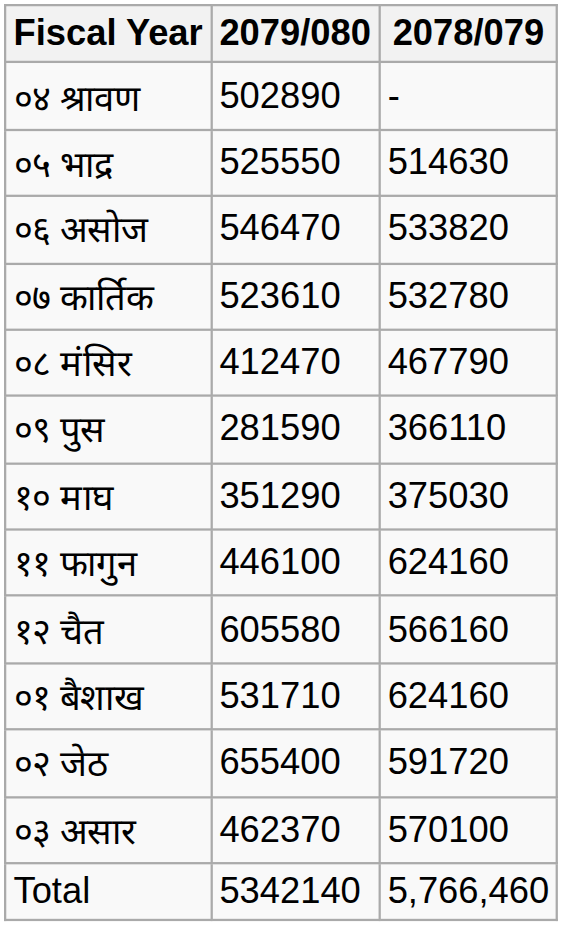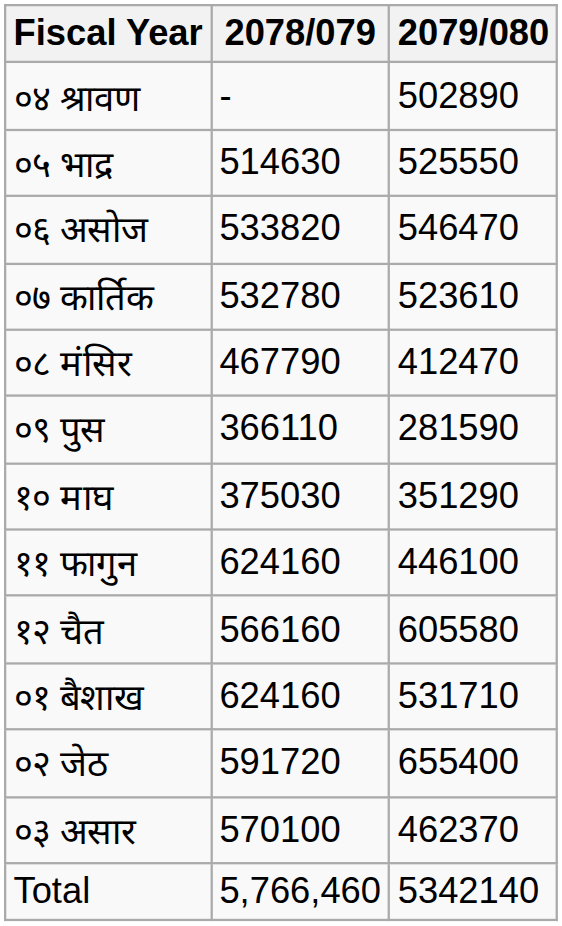 <table class="wikitable sortable static-row-numbers static-row-header-text">
 <tr>
 <th>Fiscal Year</th>
+<th><strong>2078/079</strong></th>
 <th><strong>2079/080</strong></th>
-<th><strong>2078/079</strong></th>
 </tr>
 <tr>
 <td>०४ श्रावण</td>
+<td>-</td>
 <td>502890</td>
-<td>-</td>
 </tr>
 <tr>
 <td>०५ भाद्र</td>
+<td>514630</td>
 <td>525550</td>
-<td>514630</td>
 </tr>
 <tr>
 <td>०६ असोज</td>
+<td>533820</td>
 <td>546470</td>
-<td>533820</td>
 </tr>
 <tr>
 <td>०७ कार्तिक</td>
+<td>532780</td>
 <td>523610</td>
-<td>532780</td>
 </tr>
 <tr>
 <td>०८ मंसिर</td>
+<td>467790</td>
 <td>412470</td>
-<td>467790</td>
 </tr>
 <tr>
 <td>०९ पुस</td>
+<td>366110</td>
 <td>281590</td>
-<td>366110</td>
 </tr>
 <tr>
 <td>१० माघ</td>
+<td>375030</td>
 <td>351290</td>
-<td>375030</td>
 </tr>
 <tr>
 <td>११ फागुन</td>
+<td>624160</td>
 <td>446100</td>
-<td>624160</td>
 </tr>
 <tr>
 <td>१२ चैत</td>
+<td>566160</td>
 <td>605580</td>
-<td>566160</td>
 </tr>
 <tr>
 <td>०१ बैशाख</td>
+<td>624160</td>
 <td>531710</td>
-<td>624160</td>
 </tr>
 <tr>
 <td>०२ जेठ</td>
+<td>591720</td>
 <td>655400</td>
-<td>591720</td>
 </tr>
 <tr>
 <td>०३ असार</td>
+<td>570100</td>
 <td>462370</td>
-<td>570100</td>
 </tr>
 <tr>
 <td>Total</td>
+<td>5,766,460</td>
 <td>5342140</td>
-<td>5,766,460</td>
 </tr>
 </table>
